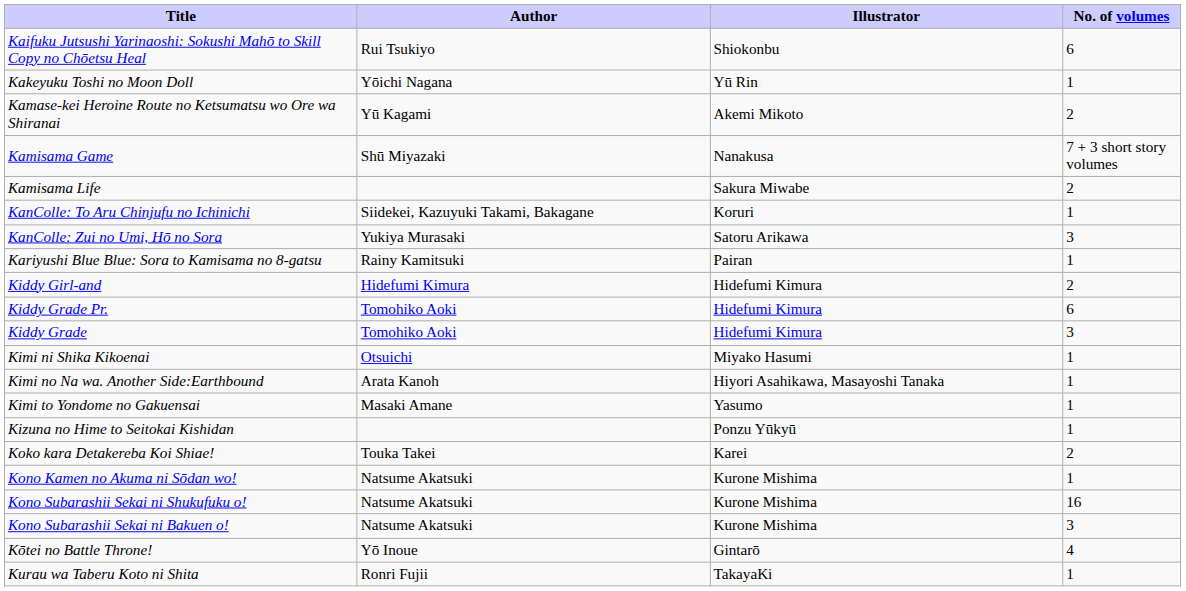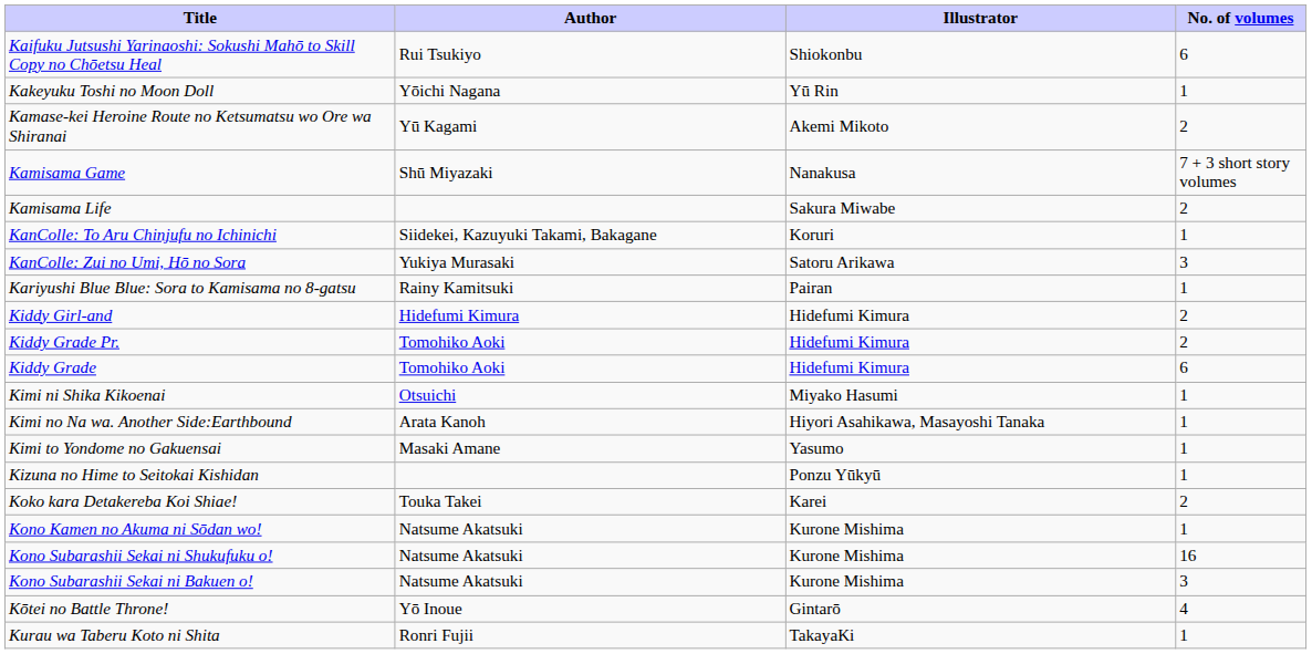 <table class="wikitable" style="width: 98%;">
 <tr>
 <th width=30% style="background:#ccf;">Title</th>
 <th width=30% style="background:#ccf;">Author</th>
 <th width=30% style="background:#ccf;">Illustrator</th>
 <th width=10% style="background:#ccf;">No. of <a href='#'>volumes</a></th>
 </tr>
 <tr>
 <td><em><a href='#'>Kaifuku Jutsushi Yarinaoshi: Sokushi Mahō to Skill Copy no Chōetsu Heal</a></em></td>
 <td>Rui Tsukiyo</td>
 <td>Shiokonbu</td>
 <td>6</td>
 </tr>
 <tr>
 <td><em>Kakeyuku Toshi no Moon Doll</em></td>
 <td>Yōichi Nagana</td>
 <td>Yū Rin</td>
 <td>1</td>
 </tr>
 <tr>
 <td><em>Kamase-kei Heroine Route no Ketsumatsu wo Ore wa Shiranai</em></td>
 <td>Yū Kagami</td>
 <td>Akemi Mikoto</td>
 <td>2</td>
 </tr>
 <tr>
 <td><em><a href='#'>Kamisama Game</a></em></td>
 <td>Shū Miyazaki</td>
 <td>Nanakusa</td>
 <td>7 + 3 short story volumes</td>
 </tr>
 <tr>
 <td><em>Kamisama Life</em></td>
 <td></td>
 <td>Sakura Miwabe</td>
 <td>2</td>
 </tr>
 <tr>
 <td><em><a href='#'>KanColle: To Aru Chinjufu no Ichinichi</a></em></td>
 <td>Siidekei, Kazuyuki Takami, Bakagane</td>
 <td>Koruri</td>
 <td>1</td>
 </tr>
 <tr>
 <td><em><a href='#'>KanColle: Zui no Umi, Hō no Sora</a></em></td>
 <td>Yukiya Murasaki</td>
 <td>Satoru Arikawa</td>
 <td>3</td>
 </tr>
 <tr>
 <td><em>Kariyushi Blue Blue: Sora to Kamisama no 8-gatsu</em></td>
 <td>Rainy Kamitsuki</td>
 <td>Pairan</td>
 <td>1</td>
 </tr>
 <tr>
 <td><em><a href='#'>Kiddy Girl-and</a></em></td>
 <td><a href='#'>Hidefumi Kimura</a></td>
 <td>Hidefumi Kimura</td>
 <td>2</td>
 </tr>
 <tr>
 <td><em><a href='#'>Kiddy Grade Pr.</a></em></td>
 <td><a href='#'>Tomohiko Aoki</a></td>
 <td><a href='#'>Hidefumi Kimura</a></td>
-<td>6</td>
+<td>2</td>
 </tr>
 <tr>
 <td><em><a href='#'>Kiddy Grade</a></em></td>
 <td><a href='#'>Tomohiko Aoki</a></td>
 <td><a href='#'>Hidefumi Kimura</a></td>
-<td>3</td>
+<td>6</td>
 </tr>
 <tr>
 <td><em>Kimi ni Shika Kikoenai</em></td>
 <td><a href='#'>Otsuichi</a></td>
 <td>Miyako Hasumi</td>
 <td>1</td>
 </tr>
 <tr>
 <td><em>Kimi no Na wa. Another Side:Earthbound</em></td>
 <td>Arata Kanoh</td>
 <td>Hiyori Asahikawa, Masayoshi Tanaka</td>
 <td>1</td>
 </tr>
 <tr>
 <td><em>Kimi to Yondome no Gakuensai</em></td>
 <td>Masaki Amane</td>
 <td>Yasumo</td>
 <td>1</td>
 </tr>
 <tr>
 <td><em>Kizuna no Hime to Seitokai Kishidan</em></td>
 <td></td>
 <td>Ponzu Yūkyū</td>
 <td>1</td>
 </tr>
 <tr>
 <td><em>Koko kara Detakereba Koi Shiae!</em></td>
 <td>Touka Takei</td>
 <td>Karei</td>
 <td>2</td>
 </tr>
 <tr>
 <td><em><a href='#'>Kono Kamen no Akuma ni Sōdan wo!</a></em></td>
 <td>Natsume Akatsuki</td>
 <td>Kurone Mishima</td>
 <td>1</td>
 </tr>
 <tr>
 <td><em><a href='#'>Kono Subarashii Sekai ni Shukufuku o!</a></em></td>
 <td>Natsume Akatsuki</td>
 <td>Kurone Mishima</td>
 <td>16</td>
 </tr>
 <tr>
 <td><em><a href='#'>Kono Subarashii Sekai ni Bakuen o!</a></em></td>
 <td>Natsume Akatsuki</td>
 <td>Kurone Mishima</td>
 <td>3</td>
 </tr>
 <tr>
 <td><em>Kōtei no Battle Throne!</em></td>
 <td>Yō Inoue</td>
 <td>Gintarō</td>
 <td>4</td>
 </tr>
 <tr>
 <td><em>Kurau wa Taberu Koto ni Shita</em></td>
 <td>Ronri Fujii</td>
 <td>TakayaKi</td>
 <td>1</td>
 </tr>
 </table>
